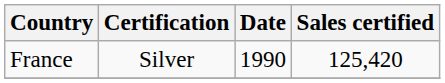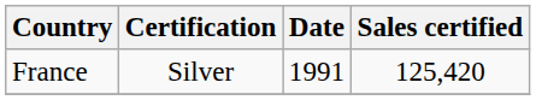 <table class="wikitable sortable">
 <tr>
 <th bgcolor="#ebf5ff">Country</th>
 <th bgcolor="#ebf5ff">Certification</th>
 <th bgcolor="#ebf5ff">Date</th>
 <th bgcolor="#ebf5ff">Sales certified</th>
 </tr>
 <tr>
 <td>France</td>
 <td align="center">Silver</td>
-<td align="center">1990</td>
+<td align="center">1991</td>
 <td align="center">125,420</td>
 </tr>
 <tr>
 </tr>
 </table>
